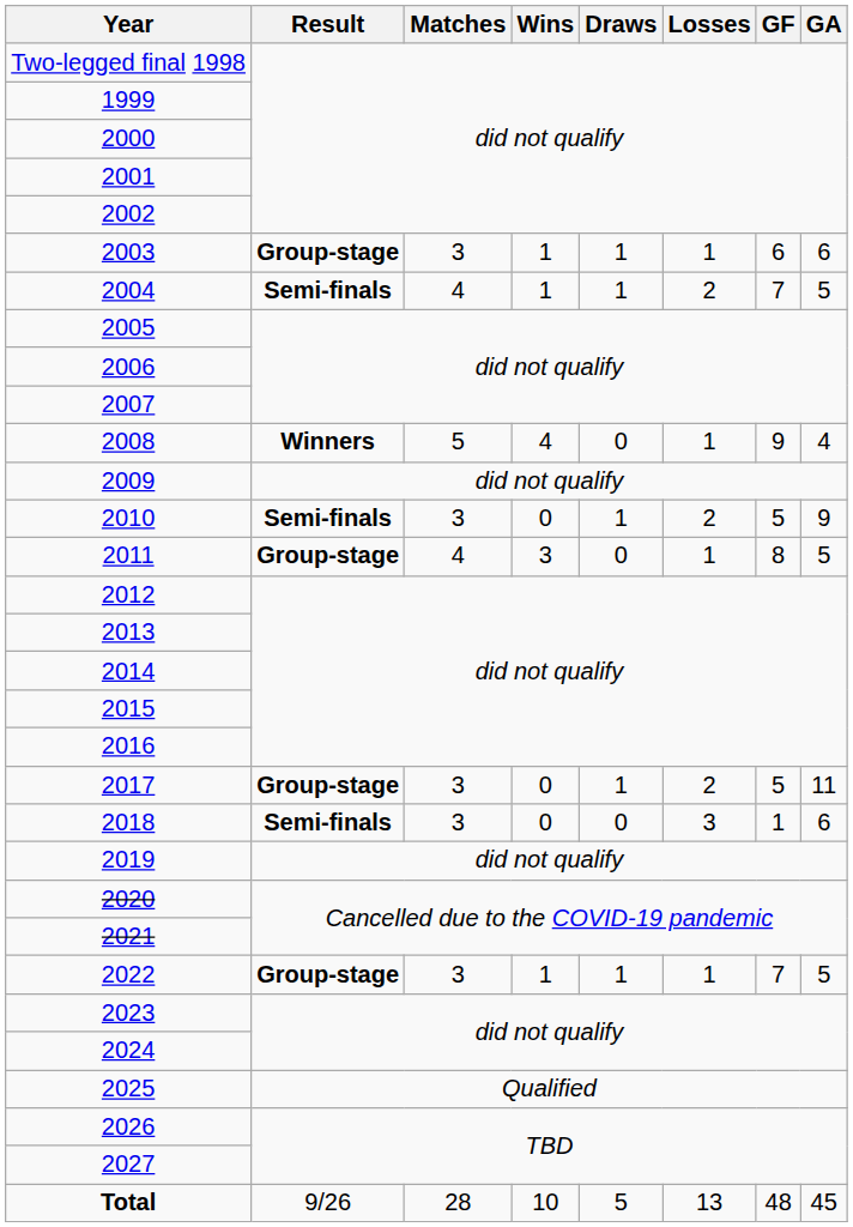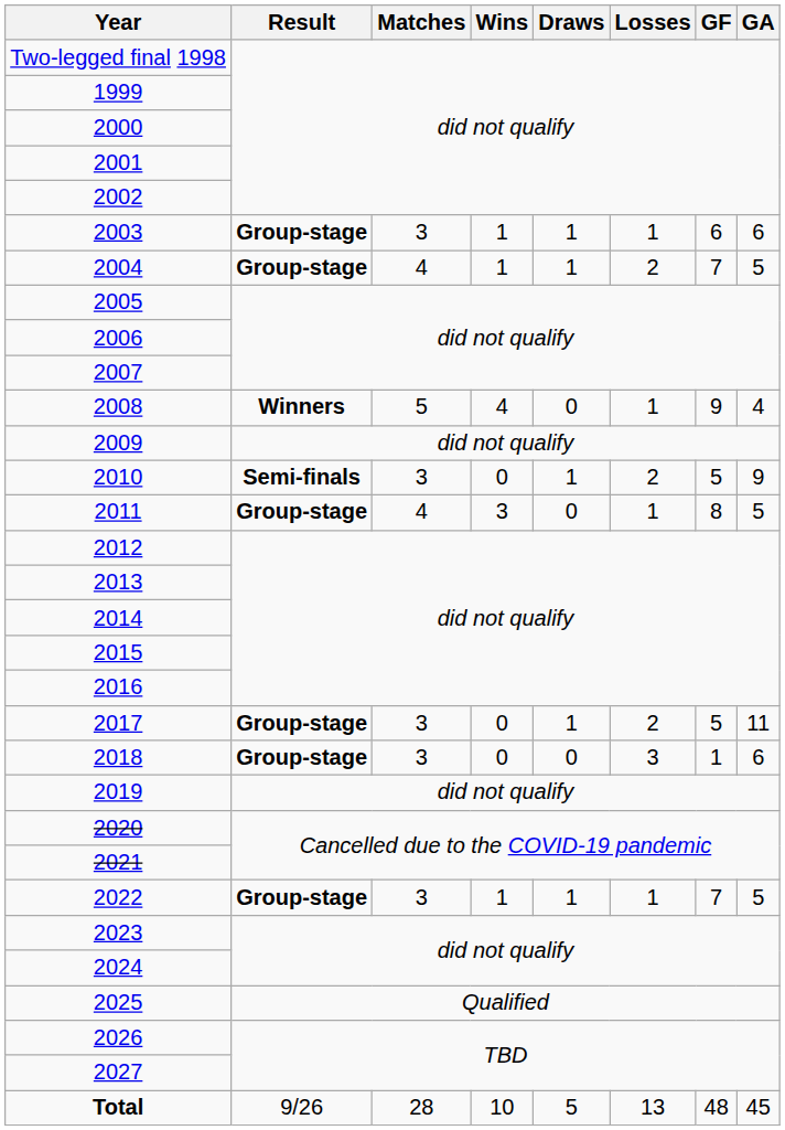 <table class="wikitable" style="text-align: center;">
 <tr>
 <th>Year</th>
 <th>Result</th>
 <th>Matches</th>
 <th>Wins</th>
 <th>Draws</th>
 <th>Losses</th>
 <th>GF</th>
 <th>GA</th>
 </tr>
 <tr>
 <td><a href='#'>Two-legged final</a> <a href='#'>1998</a></td>
 <td colspan=7 rowspan=5><em>did not qualify</em></td>
 </tr>
 <tr>
 <td> <a href='#'>1999</a></td>
 </tr>
 <tr>
 <td> <a href='#'>2000</a></td>
 </tr>
 <tr>
 <td> <a href='#'>2001</a></td>
 </tr>
 <tr>
 <td> <a href='#'>2002</a></td>
 </tr>
 <tr>
 <td> <a href='#'>2003</a></td>
 <td><strong>Group-stage</strong></td>
 <td>3</td>
 <td>1</td>
 <td>1</td>
 <td>1</td>
 <td>6</td>
 <td>6</td>
 </tr>
 <tr>
 <td> <a href='#'>2004</a></td>
-<td><strong>Semi-finals</strong></td>
+<td><strong>Group-stage</strong></td>
 <td>4</td>
 <td>1</td>
 <td>1</td>
 <td>2</td>
 <td>7</td>
 <td>5</td>
 </tr>
 <tr>
 <td> <a href='#'>2005</a></td>
 <td colspan=7 rowspan=3><em>did not qualify</em></td>
 </tr>
 <tr>
 <td> <a href='#'>2006</a></td>
 </tr>
 <tr>
 <td> <a href='#'>2007</a></td>
 </tr>
 <tr>
 <td> <a href='#'>2008</a></td>
 <td><strong>Winners</strong></td>
 <td>5</td>
 <td>4</td>
 <td>0</td>
 <td>1</td>
 <td>9</td>
 <td>4</td>
 </tr>
 <tr>
 <td> <a href='#'>2009</a></td>
 <td colspan=7 rowspan=1><em>did not qualify</em></td>
 </tr>
 <tr>
 <td> <a href='#'>2010</a></td>
 <td><strong>Semi-finals</strong></td>
 <td>3</td>
 <td>0</td>
 <td>1</td>
 <td>2</td>
 <td>5</td>
 <td>9</td>
 </tr>
 <tr>
 <td> <a href='#'>2011</a></td>
 <td><strong>Group-stage</strong></td>
 <td>4</td>
 <td>3</td>
 <td>0</td>
 <td>1</td>
 <td>8</td>
 <td>5</td>
 </tr>
 <tr>
 <td> <a href='#'>2012</a></td>
 <td colspan=7 rowspan=5><em>did not qualify</em></td>
 </tr>
 <tr>
 <td> <a href='#'>2013</a></td>
 </tr>
 <tr>
 <td> <a href='#'>2014</a></td>
 </tr>
 <tr>
 <td> <a href='#'>2015</a></td>
 </tr>
 <tr>
 <td> <a href='#'>2016</a></td>
 </tr>
 <tr>
 <td> <a href='#'>2017</a></td>
 <td><strong>Group-stage</strong></td>
 <td>3</td>
 <td>0</td>
 <td>1</td>
 <td>2</td>
 <td>5</td>
 <td>11</td>
 </tr>
 <tr>
 <td> <a href='#'>2018</a></td>
-<td><strong>Semi-finals</strong></td>
+<td><strong>Group-stage</strong></td>
 <td>3</td>
 <td>0</td>
 <td>0</td>
 <td>3</td>
 <td>1</td>
 <td>6</td>
 </tr>
 <tr>
 <td> <a href='#'>2019</a></td>
 <td colspan=7 rowspan=1><em>did not qualify</em></td>
 </tr>
 <tr>
 <td> <s><a href='#'>2020</a></s></td>
 <td colspan=7 rowspan=2><em>Cancelled due to the <a href='#'>COVID-19 pandemic</a></em></td>
 </tr>
 <tr>
 <td> <s><a href='#'>2021</a></s></td>
 </tr>
 <tr>
 <td> <a href='#'>2022</a></td>
 <td><strong>Group-stage</strong></td>
 <td>3</td>
 <td>1</td>
 <td>1</td>
 <td>1</td>
 <td>7</td>
 <td>5</td>
 </tr>
 <tr>
 <td> <a href='#'>2023</a></td>
 <td colspan=7 rowspan=2><em>did not qualify</em></td>
 </tr>
 <tr>
 <td> <a href='#'>2024</a></td>
 </tr>
 <tr>
 <td> <a href='#'>2025</a></td>
 <td colspan=8><em>Qualified</em></td>
 </tr>
 <tr>
 <td> <a href='#'>2026</a></td>
 <td rowspan=2 colspan=8><em>TBD</em></td>
 </tr>
 <tr>
 <td> <a href='#'>2027</a></td>
 </tr>
 <tr>
 <td><strong>Total</strong></td>
 <td>9/26</td>
 <td>28</td>
 <td>10</td>
 <td>5</td>
 <td>13</td>
 <td>48</td>
 <td>45</td>
 </tr>
 </table>
